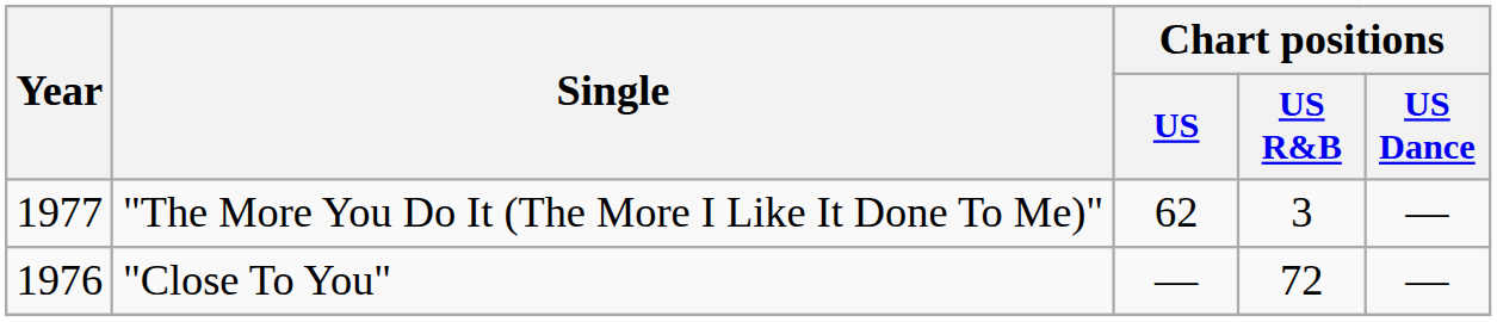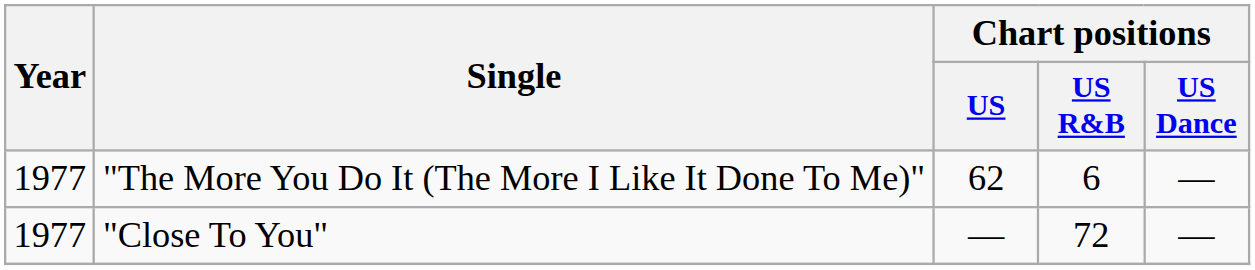 <table class="wikitable" style="text-align:center;">
 <tr>
 <th rowspan="2">Year</th>
 <th rowspan="2">Single</th>
 <th colspan="3">Chart positions</th>
 </tr>
 <tr style="font-size:smaller;">
 <th width="40"><a href='#'>US</a></th>
 <th width="40"><a href='#'>US<br>R&B</a></th>
 <th width="40"><a href='#'>US<br>Dance</a></th>
 </tr>
 <tr>
 <td rowspan="1">1977</td>
 <td align="left">"The More You Do It (The More I Like It Done To Me)"</td>
 <td>62</td>
-<td>3</td>
+<td>6</td>
 <td>—</td>
 </tr>
 <tr>
-<td rowspan="1">1976</td>
+<td rowspan="1">1977</td>
 <td align="left">"Close To You"</td>
 <td>—</td>
 <td>72</td>
 <td>—</td>
 </tr>
 <tr>
 </tr>
 </table>
